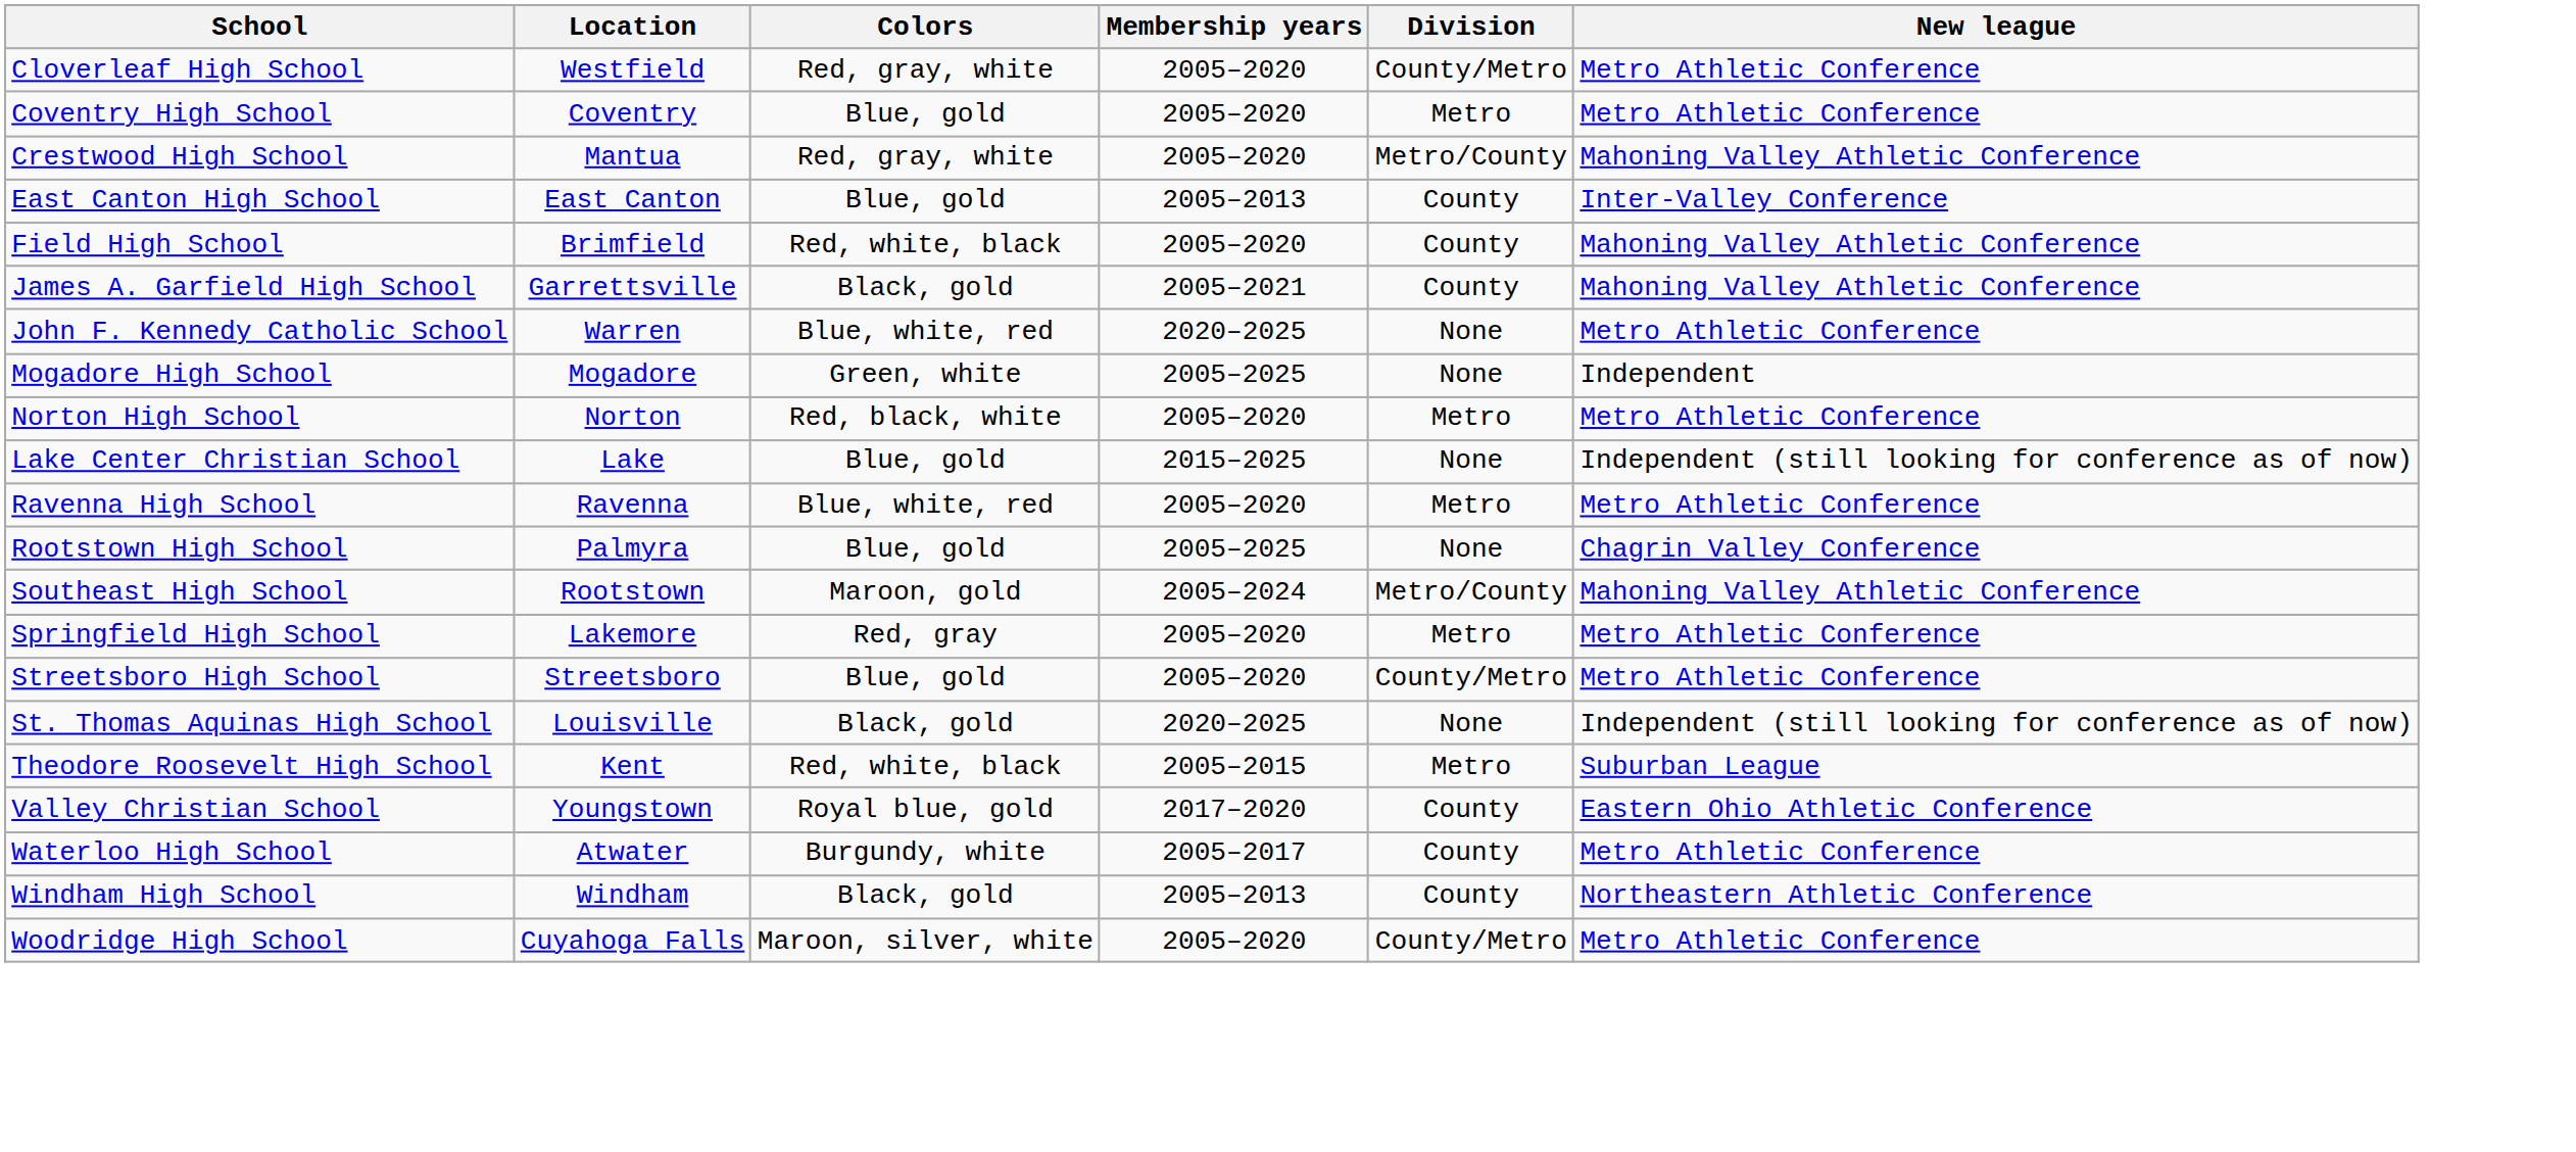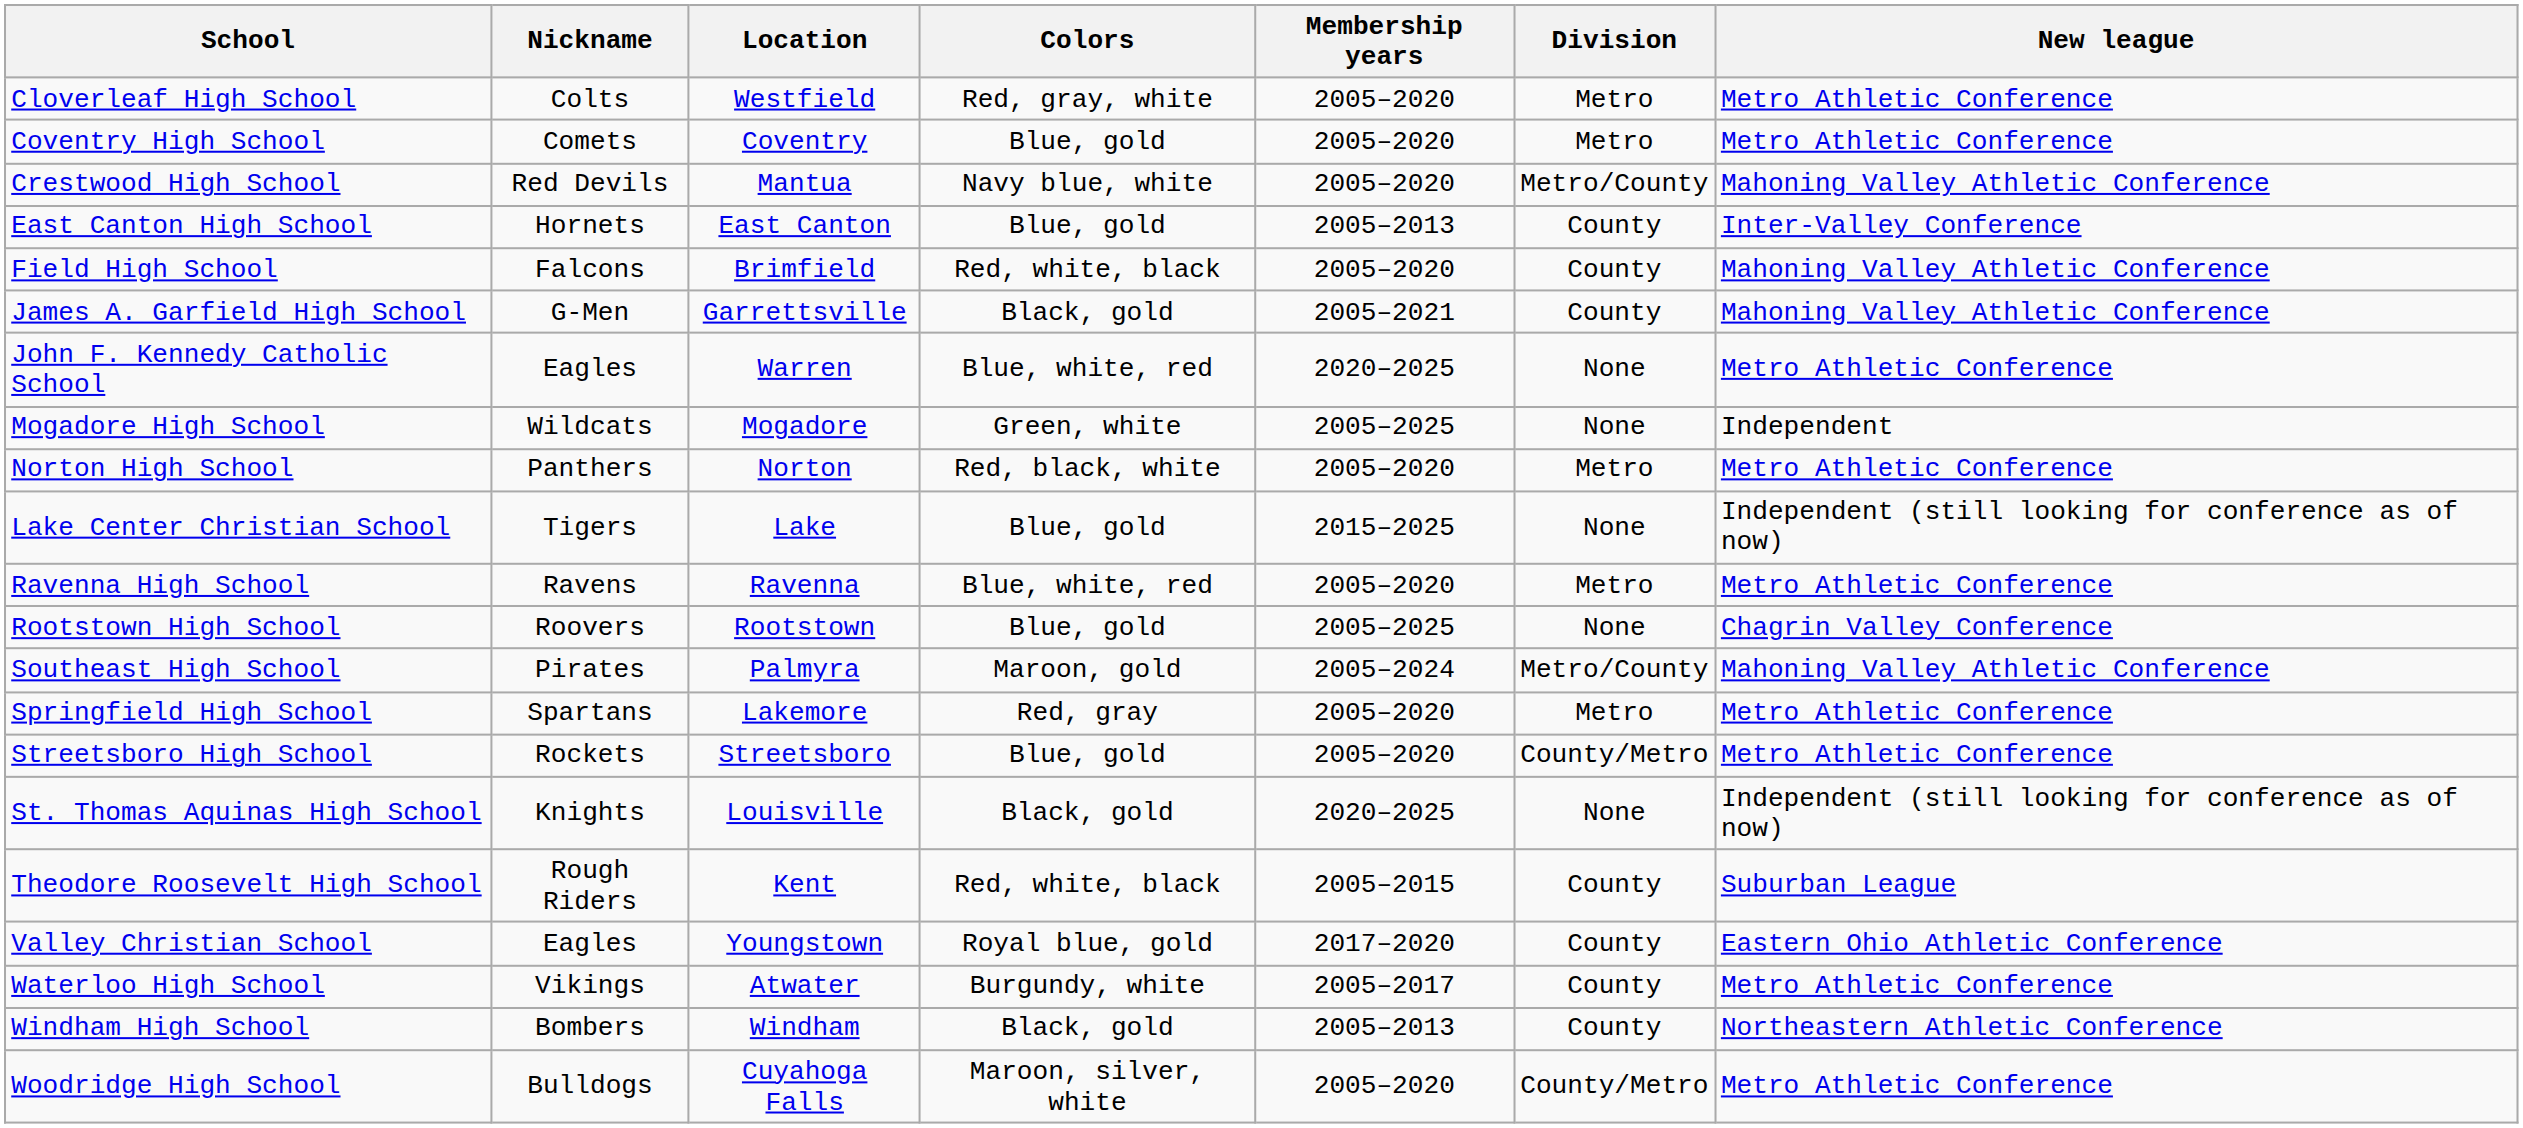 <table class="wikitable sortable">
 <tr>
 <th>School</th>
+<th>Nickname</th>
 <th>Location</th>
 <th>Colors</th>
 <th>Membership years</th>
 <th>Division</th>
 <th>New league</th>
 </tr>
 <tr>
 <td><a href='#'>Cloverleaf High School</a></td>
+<td align="center">Colts</td>
 <td align="center"><a href='#'>Westfield</a></td>
 <td align="center">Red, gray, white<br>  </td>
 <td align="center">2005–2020</td>
-<td align="center">County/Metro</td>
+<td align="center">Metro</td>
 <td><a href='#'>Metro Athletic Conference</a></td>
 </tr>
 <tr>
 <td><a href='#'>Coventry High School</a></td>
+<td align="center">Comets</td>
 <td align="center"><a href='#'>Coventry</a></td>
 <td align="center">Blue, gold <br> </td>
 <td align="center">2005–2020</td>
 <td align="center">Metro</td>
 <td><a href='#'>Metro Athletic Conference</a></td>
 </tr>
 <tr>
 <td><a href='#'>Crestwood High School</a></td>
+<td align="center">Red Devils</td>
 <td align="center"><a href='#'>Mantua</a></td>
-<td align="center">Red, gray, white<br>  </td>
+<td align="center">Navy blue, white<br> </td>
 <td align="center">2005–2020</td>
 <td align="center">Metro/County</td>
 <td><a href='#'>Mahoning Valley Athletic Conference</a></td>
 </tr>
 <tr>
 <td><a href='#'>East Canton High School</a></td>
+<td align="center">Hornets</td>
 <td align="center"><a href='#'>East Canton</a></td>
 <td align="center">Blue, gold<br> </td>
 <td align="center">2005–2013</td>
 <td align="center">County</td>
 <td><a href='#'>Inter-Valley Conference</a></td>
 </tr>
 <tr>
 <td><a href='#'>Field High School</a></td>
+<td align="center">Falcons</td>
 <td align="center"><a href='#'>Brimfield</a></td>
 <td align="center">Red, white, black<br>  </td>
 <td align="center">2005–2020</td>
 <td align="center">County</td>
 <td><a href='#'>Mahoning Valley Athletic Conference</a></td>
 </tr>
 <tr>
 <td><a href='#'>James A. Garfield High School</a></td>
+<td align="center">G-Men</td>
 <td align="center"><a href='#'>Garrettsville</a></td>
 <td align="center">Black, gold<br> </td>
 <td align="center">2005–2021</td>
 <td align="center">County</td>
 <td><a href='#'>Mahoning Valley Athletic Conference</a></td>
 </tr>
 <tr>
 <td><a href='#'>John F. Kennedy Catholic School</a></td>
+<td align="center">Eagles</td>
 <td align="center"><a href='#'>Warren</a></td>
 <td align="center">Blue, white, red<br>  </td>
 <td align="center">2020–2025</td>
 <td align="center">None</td>
 <td><a href='#'>Metro Athletic Conference</a></td>
 </tr>
 <tr>
 <td><a href='#'>Mogadore High School</a></td>
+<td align="center">Wildcats</td>
 <td align="center"><a href='#'>Mogadore</a></td>
 <td align="center">Green, white<br> </td>
 <td align="center">2005–2025</td>
 <td align="center">None</td>
 <td>Independent</td>
 </tr>
 <tr>
 <td><a href='#'>Norton High School</a></td>
+<td align="center">Panthers</td>
 <td align="center"><a href='#'>Norton</a></td>
 <td align="center">Red, black, white<br>  </td>
 <td align="center">2005–2020</td>
 <td align="center">Metro</td>
 <td><a href='#'>Metro Athletic Conference</a></td>
 </tr>
 <tr>
 <td><a href='#'>Lake Center Christian School</a></td>
+<td align="center">Tigers</td>
 <td align="center"><a href='#'>Lake</a></td>
 <td align="center">Blue, gold<br> </td>
 <td align="center">2015–2025</td>
 <td align="center">None</td>
 <td>Independent (still looking for conference as of now)</td>
 </tr>
 <tr>
 <td><a href='#'>Ravenna High School</a></td>
+<td align="center">Ravens</td>
 <td align="center"><a href='#'>Ravenna</a></td>
 <td align="center">Blue, white, red<br>  </td>
 <td align="center">2005–2020</td>
 <td align="center">Metro</td>
 <td><a href='#'>Metro Athletic Conference</a></td>
 </tr>
 <tr>
 <td><a href='#'>Rootstown High School</a></td>
-<td align="center"><a href='#'>Palmyra</a></td>
+<td align="center">Roovers</td>
+<td align="center"><a href='#'>Rootstown</a></td>
 <td align="center">Blue, gold <br> </td>
 <td align="center">2005–2025</td>
 <td align="center">None</td>
 <td><a href='#'>Chagrin Valley Conference</a></td>
 </tr>
 <tr>
 <td><a href='#'>Southeast High School</a></td>
-<td align="center"><a href='#'>Rootstown</a></td>
+<td align="center">Pirates</td>
+<td align="center"><a href='#'>Palmyra</a></td>
 <td align="center">Maroon, gold<br> </td>
 <td align="center">2005–2024</td>
 <td align="center">Metro/County</td>
 <td><a href='#'>Mahoning Valley Athletic Conference</a></td>
 </tr>
 <tr>
 <td><a href='#'>Springfield High School</a></td>
+<td align="center">Spartans</td>
 <td align="center"><a href='#'>Lakemore</a></td>
 <td align="center">Red, gray<br> </td>
 <td align="center">2005–2020</td>
 <td align="center">Metro</td>
 <td><a href='#'>Metro Athletic Conference</a></td>
 </tr>
 <tr>
 <td><a href='#'>Streetsboro High School</a></td>
+<td align="center">Rockets</td>
 <td align="center"><a href='#'>Streetsboro</a></td>
 <td align="center">Blue, gold<br> </td>
 <td align="center">2005–2020</td>
 <td align="center">County/Metro</td>
 <td><a href='#'>Metro Athletic Conference</a></td>
 </tr>
 <tr>
 <td><a href='#'>St. Thomas Aquinas High School</a></td>
+<td align="center">Knights</td>
 <td align="center"><a href='#'>Louisville</a></td>
 <td align="center">Black, gold<br> </td>
 <td align="center">2020–2025</td>
 <td align="center">None</td>
 <td>Independent (still looking for conference as of now)</td>
 </tr>
 <tr>
 <td><a href='#'>Theodore Roosevelt High School</a></td>
+<td align="center">Rough Riders</td>
 <td align="center"><a href='#'>Kent</a></td>
 <td align="center">Red, white, black<br>  </td>
 <td align="center">2005–2015</td>
-<td align="center">Metro</td>
+<td align="center">County</td>
 <td><a href='#'>Suburban League</a></td>
 </tr>
 <tr>
 <td><a href='#'>Valley Christian School</a></td>
+<td align="center">Eagles</td>
 <td align="center"><a href='#'>Youngstown</a></td>
 <td align="center">Royal blue, gold<br> </td>
 <td align="center">2017–2020</td>
 <td align="center">County</td>
 <td><a href='#'>Eastern Ohio Athletic Conference</a></td>
 </tr>
 <tr>
 <td><a href='#'>Waterloo High School</a></td>
+<td align="center">Vikings</td>
 <td align="center"><a href='#'>Atwater</a></td>
 <td align="center">Burgundy, white<br> </td>
 <td align="center">2005–2017</td>
 <td align="center">County</td>
 <td><a href='#'>Metro Athletic Conference</a></td>
 </tr>
 <tr>
 <td><a href='#'>Windham High School</a></td>
+<td align="center">Bombers</td>
 <td align="center"><a href='#'>Windham</a></td>
 <td align="center">Black, gold<br> </td>
 <td align="center">2005–2013</td>
 <td align="center">County</td>
 <td><a href='#'>Northeastern Athletic Conference</a></td>
 </tr>
 <tr>
 <td><a href='#'>Woodridge High School</a></td>
+<td align="center">Bulldogs</td>
 <td align="center"><a href='#'>Cuyahoga Falls</a></td>
 <td align="center">Maroon, silver, white<br>  </td>
 <td align="center">2005–2020</td>
 <td align="center">County/Metro</td>
 <td><a href='#'>Metro Athletic Conference</a></td>
 </tr>
 </table>
